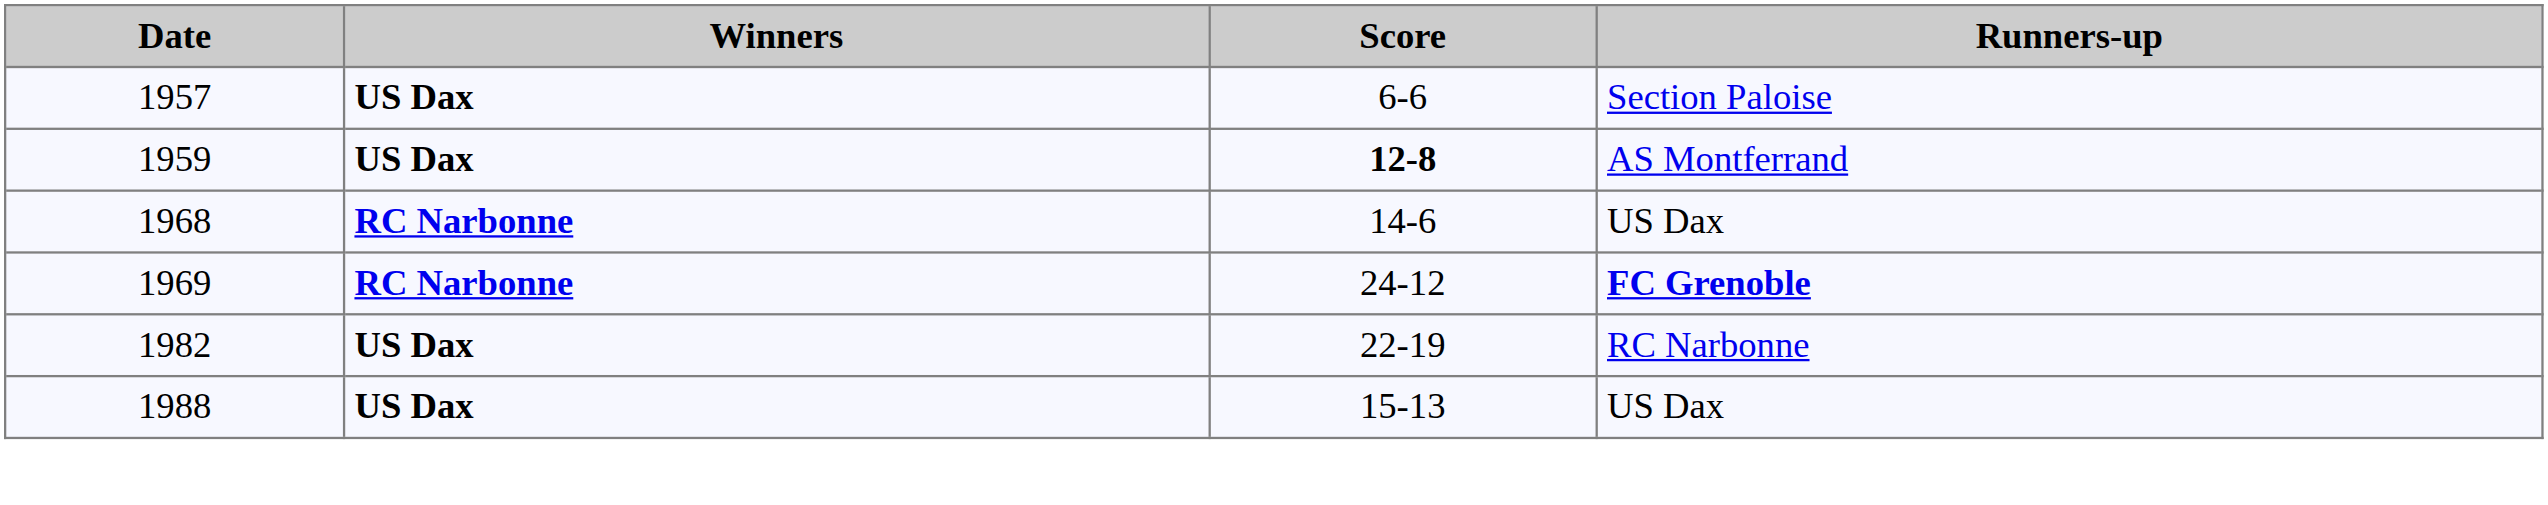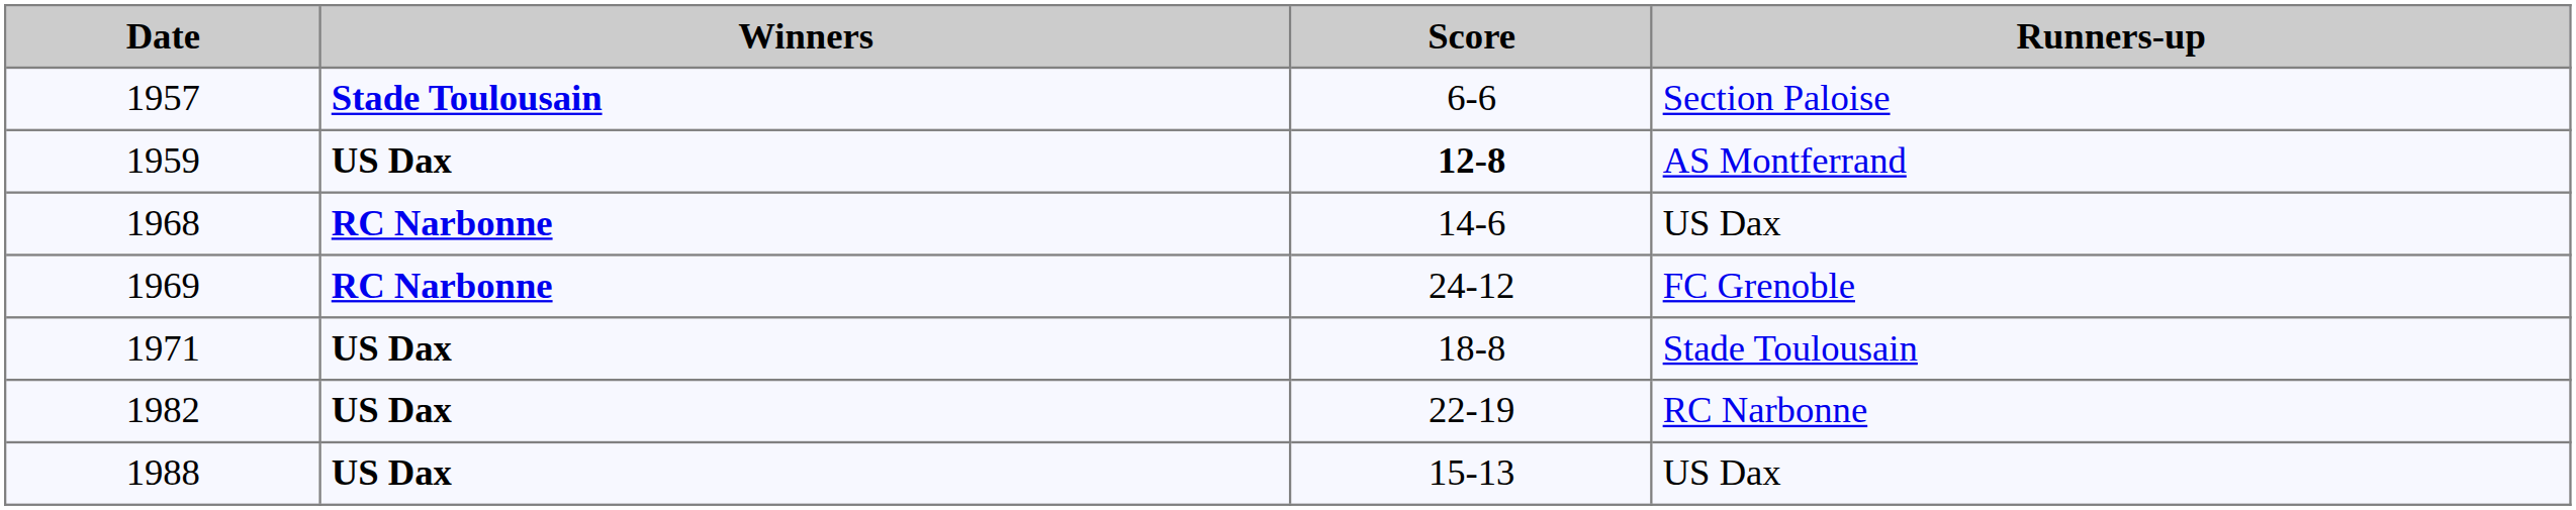 <table cellpadding="4" cellspacing="0" border="1" style="background:#f7f8ff; width:70%; font-size:100%; border:gray solid 1px; border-collapse:collapse;">
 <tr style="background:#ccc;">
 <td align=center><strong>Date</strong></td>
 <td align=center><strong>Winners</strong></td>
 <td align=center><strong>Score</strong></td>
 <td align=center><strong>Runners-up</strong></td>
 </tr>
 <tr>
 <td align=center>1957</td>
-<td><strong>US Dax</strong></td>
+<td><strong><a href='#'>Stade Toulousain</a></strong></td>
 <td align=center>6-6</td>
 <td><a href='#'>Section Paloise</a></td>
 </tr>
 <tr>
 <td align=center>1959</td>
 <td><strong>US Dax</strong></td>
 <td align=center><strong>12-8</strong></td>
 <td><a href='#'>AS Montferrand</a></td>
 </tr>
 <tr>
 <td align=center>1968</td>
 <td><strong><a href='#'>RC Narbonne</a></strong></td>
 <td align=center>14-6</td>
 <td>US Dax</td>
 </tr>
 <tr>
 <td align=center>1969</td>
 <td><strong><a href='#'>RC Narbonne</a></strong></td>
 <td align=center>24-12</td>
-<td><strong><a href='#'>FC Grenoble</a></strong></td>
+<td><a href='#'>FC Grenoble</a></td>
+</tr>
+<tr>
+<td align=center>1971</td>
+<td><strong>US Dax</strong></td>
+<td align=center>18-8</td>
+<td><a href='#'>Stade Toulousain</a></td>
 </tr>
 <tr>
 <td align=center>1982</td>
 <td><strong>US Dax</strong></td>
 <td align=center>22-19</td>
 <td><a href='#'>RC Narbonne</a></td>
 </tr>
 <tr>
 <td align=center>1988</td>
 <td><strong>US Dax</strong></td>
 <td align=center>15-13</td>
 <td>US Dax</td>
 </tr>
 </table>
